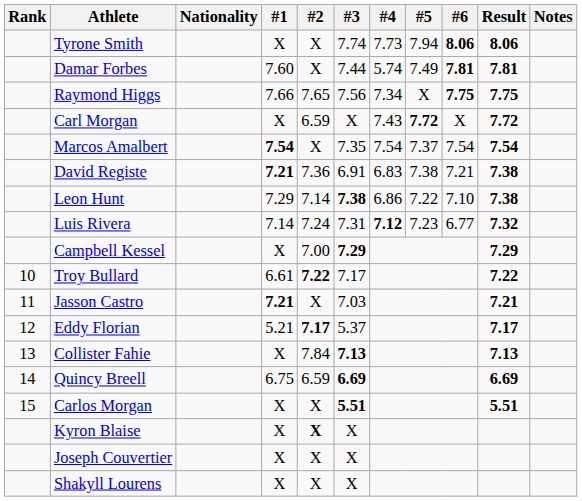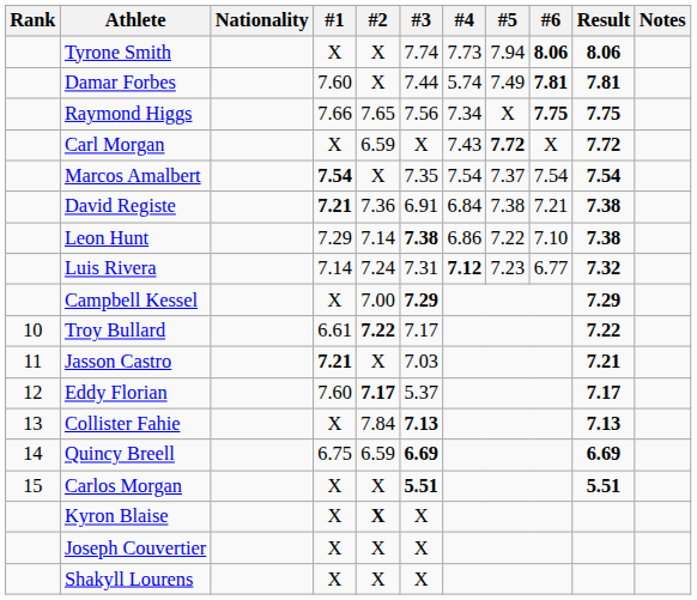 <table class="wikitable sortable" style="text-align:center">
 <tr>
 <th>Rank</th>
 <th>Athlete</th>
 <th>Nationality</th>
 <th>#1</th>
 <th>#2</th>
 <th>#3</th>
 <th>#4</th>
 <th>#5</th>
 <th>#6</th>
 <th>Result</th>
 <th>Notes</th>
 </tr>
 <tr>
 <td></td>
 <td align=left><a href='#'>Tyrone Smith</a></td>
 <td align=left></td>
 <td>X</td>
 <td>X</td>
 <td>7.74</td>
 <td>7.73</td>
 <td>7.94</td>
 <td><strong>8.06</strong></td>
 <td><strong>8.06</strong></td>
 <td></td>
 </tr>
 <tr>
 <td></td>
 <td align=left><a href='#'>Damar Forbes</a></td>
 <td align=left></td>
 <td>7.60</td>
 <td>X</td>
 <td>7.44</td>
 <td>5.74</td>
 <td>7.49</td>
 <td><strong>7.81</strong></td>
 <td><strong>7.81</strong></td>
 <td></td>
 </tr>
 <tr>
 <td></td>
 <td align=left><a href='#'>Raymond Higgs</a></td>
 <td align=left></td>
 <td>7.66</td>
 <td>7.65</td>
 <td>7.56</td>
 <td>7.34</td>
 <td>X</td>
 <td><strong>7.75</strong></td>
 <td><strong>7.75</strong></td>
 <td></td>
 </tr>
 <tr>
 <td></td>
 <td align=left><a href='#'>Carl Morgan</a></td>
 <td align=left></td>
 <td>X</td>
 <td>6.59</td>
 <td>X</td>
 <td>7.43</td>
 <td><strong>7.72</strong></td>
 <td>X</td>
 <td><strong>7.72</strong></td>
 <td></td>
 </tr>
 <tr>
 <td></td>
 <td align=left><a href='#'>Marcos Amalbert</a></td>
 <td align=left></td>
 <td><strong>7.54</strong></td>
 <td>X</td>
 <td>7.35</td>
 <td>7.54</td>
 <td>7.37</td>
 <td>7.54</td>
 <td><strong>7.54</strong></td>
 <td></td>
 </tr>
 <tr>
 <td></td>
 <td align=left><a href='#'>David Registe</a></td>
 <td align=left></td>
 <td><strong>7.21</strong></td>
 <td>7.36</td>
 <td>6.91</td>
-<td>6.83</td>
+<td>6.84</td>
 <td>7.38</td>
 <td>7.21</td>
 <td><strong>7.38</strong></td>
 <td></td>
 </tr>
 <tr>
 <td></td>
 <td align=left><a href='#'>Leon Hunt</a></td>
 <td align=left></td>
 <td>7.29</td>
 <td>7.14</td>
 <td><strong>7.38</strong></td>
 <td>6.86</td>
 <td>7.22</td>
 <td>7.10</td>
 <td><strong>7.38</strong></td>
 <td></td>
 </tr>
 <tr>
 <td></td>
 <td align=left><a href='#'>Luis Rivera</a></td>
 <td align=left></td>
 <td>7.14</td>
 <td>7.24</td>
 <td>7.31</td>
 <td><strong>7.12</strong></td>
 <td>7.23</td>
 <td>6.77</td>
 <td><strong>7.32</strong></td>
 <td></td>
 </tr>
 <tr>
 <td></td>
 <td align=left><a href='#'>Campbell Kessel</a></td>
 <td align=left></td>
 <td>X</td>
 <td>7.00</td>
 <td><strong>7.29</strong></td>
 <td colspan=3></td>
 <td><strong>7.29</strong></td>
 <td></td>
 </tr>
 <tr>
 <td>10</td>
 <td align=left><a href='#'>Troy Bullard</a></td>
 <td align=left></td>
 <td>6.61</td>
 <td><strong>7.22</strong></td>
 <td>7.17</td>
 <td colspan=3></td>
 <td><strong>7.22</strong></td>
 <td></td>
 </tr>
 <tr>
 <td>11</td>
 <td align=left><a href='#'>Jasson Castro</a></td>
 <td align=left></td>
 <td><strong>7.21</strong></td>
 <td>X</td>
 <td>7.03</td>
 <td colspan=3></td>
 <td><strong>7.21</strong></td>
 <td></td>
 </tr>
 <tr>
 <td>12</td>
 <td align=left><a href='#'>Eddy Florian</a></td>
 <td align=left></td>
-<td>5.21</td>
+<td>7.60</td>
 <td><strong>7.17</strong></td>
 <td>5.37</td>
 <td colspan=3></td>
 <td><strong>7.17</strong></td>
 <td></td>
 </tr>
 <tr>
 <td>13</td>
 <td align=left><a href='#'>Collister Fahie</a></td>
 <td align=left></td>
 <td>X</td>
 <td>7.84</td>
 <td><strong>7.13</strong></td>
 <td colspan=3></td>
 <td><strong>7.13</strong></td>
 <td></td>
 </tr>
 <tr>
 <td>14</td>
 <td align=left><a href='#'>Quincy Breell</a></td>
 <td align=left></td>
 <td>6.75</td>
 <td>6.59</td>
 <td><strong>6.69</strong></td>
 <td colspan=3></td>
 <td><strong>6.69</strong></td>
 <td></td>
 </tr>
 <tr>
 <td>15</td>
 <td align=left><a href='#'>Carlos Morgan</a></td>
 <td align=left></td>
 <td>X</td>
 <td>X</td>
 <td><strong>5.51</strong></td>
 <td colspan=3></td>
 <td><strong>5.51</strong></td>
 <td></td>
 </tr>
 <tr>
 <td></td>
 <td align=left><a href='#'>Kyron Blaise</a></td>
 <td align=left></td>
 <td>X</td>
 <td><strong>X</strong></td>
 <td>X</td>
 <td colspan=3></td>
 <td><strong></strong></td>
 <td></td>
 </tr>
 <tr>
 <td></td>
 <td align=left><a href='#'>Joseph Couvertier</a></td>
 <td align=left></td>
 <td>X</td>
 <td>X</td>
 <td>X</td>
 <td colspan=3></td>
 <td><strong></strong></td>
 <td></td>
 </tr>
 <tr>
 <td></td>
 <td align=left><a href='#'>Shakyll Lourens</a></td>
 <td align=left></td>
 <td>X</td>
 <td>X</td>
 <td>X</td>
 <td colspan=3></td>
 <td><strong></strong></td>
 <td></td>
 </tr>
 </table>
